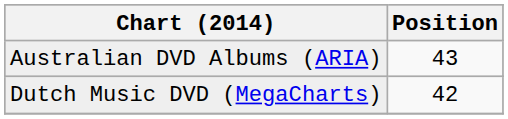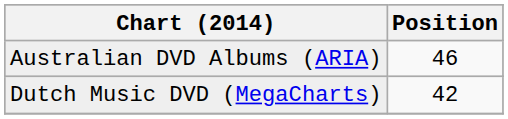 <table class="wikitable sortable plainrowheaders">
 <tr>
 <th>Chart (2014)</th>
 <th>Position</th>
 </tr>
 <tr>
 <td bgcolor="#efefef">Australian DVD Albums (<a href='#'>ARIA</a>)</td>
-<td align="center">43</td>
+<td align="center">46</td>
 </tr>
 <tr>
 <td bgcolor="#efefef">Dutch Music DVD (<a href='#'>MegaCharts</a>)</td>
 <td align="center">42</td>
 </tr>
 <tr>
 </tr>
 </table>
